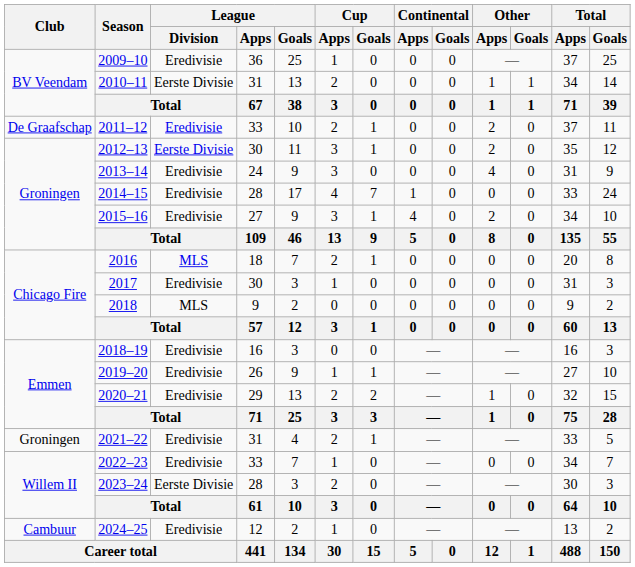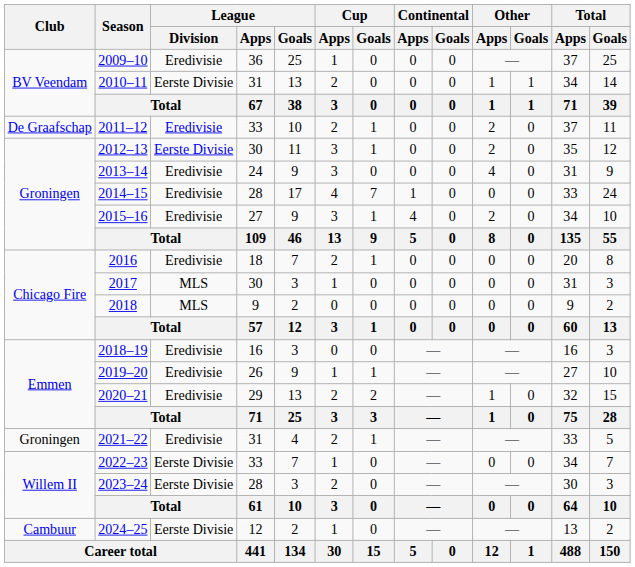 <table class="wikitable" style="text-align:center">
 <tr>
 <th rowspan="2">Club</th>
 <th rowspan="2">Season</th>
 <th colspan="3">League</th>
 <th colspan="2">Cup</th>
 <th colspan="2">Continental</th>
 <th colspan="2">Other</th>
 <th colspan="2">Total</th>
 </tr>
 <tr>
 <th>Division</th>
 <th>Apps</th>
 <th>Goals</th>
 <th>Apps</th>
 <th>Goals</th>
 <th>Apps</th>
 <th>Goals</th>
 <th>Apps</th>
 <th>Goals</th>
 <th>Apps</th>
 <th>Goals</th>
 </tr>
 <tr>
 <td rowspan="3"><a href='#'>BV Veendam</a></td>
 <td><a href='#'>2009–10</a></td>
 <td>Eredivisie</td>
 <td>36</td>
 <td>25</td>
 <td>1</td>
 <td>0</td>
 <td>0</td>
 <td>0</td>
 <td colspan="2">—</td>
 <td>37</td>
 <td>25</td>
 </tr>
 <tr>
 <td><a href='#'>2010–11</a></td>
 <td>Eerste Divisie</td>
 <td>31</td>
 <td>13</td>
 <td>2</td>
 <td>0</td>
 <td>0</td>
 <td>0</td>
 <td>1</td>
 <td>1</td>
 <td>34</td>
 <td>14</td>
 </tr>
 <tr>
 <th colspan="2">Total</th>
 <th>67</th>
 <th>38</th>
 <th>3</th>
 <th>0</th>
 <th>0</th>
 <th>0</th>
 <th>1</th>
 <th>1</th>
 <th>71</th>
 <th>39</th>
 </tr>
 <tr>
 <td><a href='#'>De Graafschap</a></td>
 <td><a href='#'>2011–12</a></td>
 <td><a href='#'>Eredivisie</a></td>
 <td>33</td>
 <td>10</td>
 <td>2</td>
 <td>1</td>
 <td>0</td>
 <td>0</td>
 <td>2</td>
 <td>0</td>
 <td>37</td>
 <td>11</td>
 </tr>
 <tr>
 <td rowspan="5"><a href='#'>Groningen</a></td>
 <td><a href='#'>2012–13</a></td>
 <td><a href='#'>Eerste Divisie</a></td>
 <td>30</td>
 <td>11</td>
 <td>3</td>
 <td>1</td>
 <td>0</td>
 <td>0</td>
 <td>2</td>
 <td>0</td>
 <td>35</td>
 <td>12</td>
 </tr>
 <tr>
 <td><a href='#'>2013–14</a></td>
 <td>Eredivisie</td>
 <td>24</td>
 <td>9</td>
 <td>3</td>
 <td>0</td>
 <td>0</td>
 <td>0</td>
 <td>4</td>
 <td>0</td>
 <td>31</td>
 <td>9</td>
 </tr>
 <tr>
 <td><a href='#'>2014–15</a></td>
 <td>Eredivisie</td>
 <td>28</td>
 <td>17</td>
 <td>4</td>
 <td>7</td>
 <td>1</td>
 <td>0</td>
 <td>0</td>
 <td>0</td>
 <td>33</td>
 <td>24</td>
 </tr>
 <tr>
 <td><a href='#'>2015–16</a></td>
 <td>Eredivisie</td>
 <td>27</td>
 <td>9</td>
 <td>3</td>
 <td>1</td>
 <td>4</td>
 <td>0</td>
 <td>2</td>
 <td>0</td>
 <td>34</td>
 <td>10</td>
 </tr>
 <tr>
 <th colspan="2">Total</th>
 <th>109</th>
 <th>46</th>
 <th>13</th>
 <th>9</th>
 <th>5</th>
 <th>0</th>
 <th>8</th>
 <th>0</th>
 <th>135</th>
 <th>55</th>
 </tr>
 <tr>
 <td rowspan="4"><a href='#'>Chicago Fire</a></td>
 <td><a href='#'>2016</a></td>
-<td><a href='#'>MLS</a></td>
+<td>Eredivisie</td>
 <td>18</td>
 <td>7</td>
 <td>2</td>
 <td>1</td>
 <td>0</td>
 <td>0</td>
 <td>0</td>
 <td>0</td>
 <td>20</td>
 <td>8</td>
 </tr>
 <tr>
 <td><a href='#'>2017</a></td>
-<td>Eredivisie</td>
+<td>MLS</td>
 <td>30</td>
 <td>3</td>
 <td>1</td>
 <td>0</td>
 <td>0</td>
 <td>0</td>
 <td>0</td>
 <td>0</td>
 <td>31</td>
 <td>3</td>
 </tr>
 <tr>
 <td><a href='#'>2018</a></td>
 <td>MLS</td>
 <td>9</td>
 <td>2</td>
 <td>0</td>
 <td>0</td>
 <td>0</td>
 <td>0</td>
 <td>0</td>
 <td>0</td>
 <td>9</td>
 <td>2</td>
 </tr>
 <tr>
 <th colspan="2">Total</th>
 <th>57</th>
 <th>12</th>
 <th>3</th>
 <th>1</th>
 <th>0</th>
 <th>0</th>
 <th>0</th>
 <th>0</th>
 <th>60</th>
 <th>13</th>
 </tr>
 <tr>
 <td rowspan="4"><a href='#'>Emmen</a></td>
 <td><a href='#'>2018–19</a></td>
 <td>Eredivisie</td>
 <td>16</td>
 <td>3</td>
 <td>0</td>
 <td>0</td>
 <td colspan="2">—</td>
 <td colspan="2">—</td>
 <td>16</td>
 <td>3</td>
 </tr>
 <tr>
 <td><a href='#'>2019–20</a></td>
 <td>Eredivisie</td>
 <td>26</td>
 <td>9</td>
 <td>1</td>
 <td>1</td>
 <td colspan="2">—</td>
 <td colspan="2">—</td>
 <td>27</td>
 <td>10</td>
 </tr>
 <tr>
 <td><a href='#'>2020–21</a></td>
 <td>Eredivisie</td>
 <td>29</td>
 <td>13</td>
 <td>2</td>
 <td>2</td>
 <td colspan="2">—</td>
 <td>1</td>
 <td>0</td>
 <td>32</td>
 <td>15</td>
 </tr>
 <tr>
 <th colspan="2">Total</th>
 <th>71</th>
 <th>25</th>
 <th>3</th>
 <th>3</th>
 <th colspan="2">—</th>
 <th>1</th>
 <th>0</th>
 <th>75</th>
 <th>28</th>
 </tr>
 <tr>
 <td>Groningen</td>
 <td><a href='#'>2021–22</a></td>
 <td>Eredivisie</td>
 <td>31</td>
 <td>4</td>
 <td>2</td>
 <td>1</td>
 <td colspan="2">—</td>
 <td colspan="2">—</td>
 <td>33</td>
 <td>5</td>
 </tr>
 <tr>
 <td rowspan="3"><a href='#'>Willem II</a></td>
 <td><a href='#'>2022–23</a></td>
-<td>Eredivisie</td>
+<td>Eerste Divisie</td>
 <td>33</td>
 <td>7</td>
 <td>1</td>
 <td>0</td>
 <td colspan="2">—</td>
 <td>0</td>
 <td>0</td>
 <td>34</td>
 <td>7</td>
 </tr>
 <tr>
 <td><a href='#'>2023–24</a></td>
 <td>Eerste Divisie</td>
 <td>28</td>
 <td>3</td>
 <td>2</td>
 <td>0</td>
 <td colspan="2">—</td>
 <td colspan="2">—</td>
 <td>30</td>
 <td>3</td>
 </tr>
 <tr>
 <th colspan="2">Total</th>
 <th>61</th>
 <th>10</th>
 <th>3</th>
 <th>0</th>
 <th colspan="2">—</th>
 <th>0</th>
 <th>0</th>
 <th>64</th>
 <th>10</th>
 </tr>
 <tr>
 <td rowspan="1"><a href='#'>Cambuur</a></td>
 <td><a href='#'>2024–25</a></td>
-<td>Eredivisie</td>
+<td>Eerste Divisie</td>
 <td>12</td>
 <td>2</td>
 <td>1</td>
 <td>0</td>
 <td colspan="2">—</td>
 <td colspan="2">—</td>
 <td>13</td>
 <td>2</td>
 </tr>
 <tr>
 <th colspan="3">Career total</th>
 <th>441</th>
 <th>134</th>
 <th>30</th>
 <th>15</th>
 <th>5</th>
 <th>0</th>
 <th>12</th>
 <th>1</th>
 <th>488</th>
 <th>150</th>
 </tr>
 </table>
